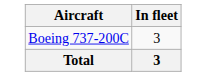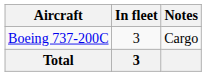 <table class="wikitable" style="border-collapse:collapse;margin:auto;">
 <tr>
 <th>Aircraft</th>
 <th>In fleet</th>
+<th>Notes</th>
 </tr>
 <tr>
 <td><a href='#'>Boeing 737-200C</a></td>
 <td align=center>3</td>
+<td>Cargo</td>
 </tr>
 <tr>
 <th>Total</th>
 <th>3</th>
+<th></th>
 </tr>
 </table>
